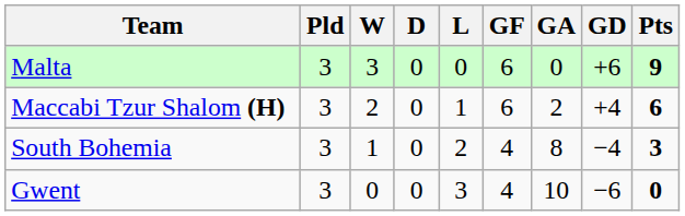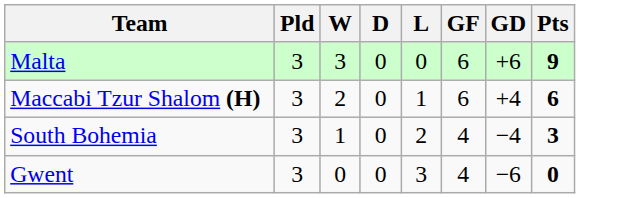 <table class="wikitable" style="text-align:center;">
 <tr>
 <th width=175>Team</th>
 <th width=20 abbr="Played">Pld</th>
 <th width=20 abbr="Won">W</th>
 <th width=20 abbr="Drawn">D</th>
 <th width=20 abbr="Lost">L</th>
 <th width=20 abbr="Goals for">GF</th>
-<th width=20 abbr="Goals against">GA</th>
 <th width=20 abbr="Goal difference">GD</th>
 <th width=20 abbr="Points">Pts</th>
 </tr>
 <tr bgcolor=#ccffcc>
 <td align=left> <a href='#'>Malta</a></td>
 <td>3</td>
 <td>3</td>
 <td>0</td>
 <td>0</td>
 <td>6</td>
-<td>0</td>
 <td>+6</td>
 <td><strong>9</strong></td>
 </tr>
 <tr>
 <td align=left> <a href='#'>Maccabi Tzur Shalom</a> <strong>(H)</strong></td>
 <td>3</td>
 <td>2</td>
 <td>0</td>
 <td>1</td>
 <td>6</td>
-<td>2</td>
 <td>+4</td>
 <td><strong>6</strong></td>
 </tr>
 <tr>
 <td align=left> <a href='#'>South Bohemia</a></td>
 <td>3</td>
 <td>1</td>
 <td>0</td>
 <td>2</td>
 <td>4</td>
-<td>8</td>
 <td>−4</td>
 <td><strong>3</strong></td>
 </tr>
 <tr>
 <td align=left> <a href='#'>Gwent</a></td>
 <td>3</td>
 <td>0</td>
 <td>0</td>
 <td>3</td>
 <td>4</td>
-<td>10</td>
 <td>−6</td>
 <td><strong>0</strong></td>
 </tr>
 </table>
